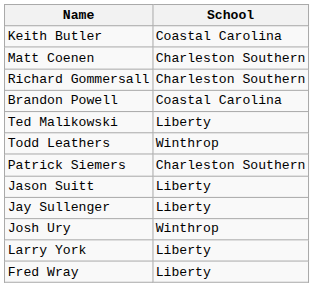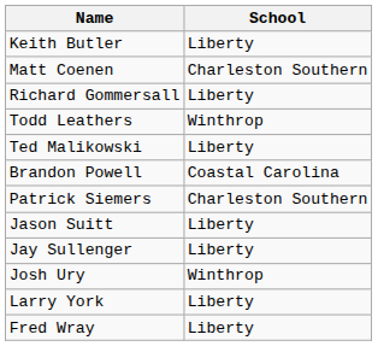 <table class=wikitable>
 <tr>
 <th>Name</th>
 <th>School</th>
 </tr>
 <tr>
 <td>Keith Butler</td>
-<td>Coastal Carolina</td>
+<td>Liberty</td>
 </tr>
 <tr>
 <td>Matt Coenen</td>
 <td>Charleston Southern</td>
 </tr>
 <tr>
 <td>Richard Gommersall</td>
-<td>Charleston Southern</td>
+<td>Liberty</td>
 </tr>
 <tr>
-<td>Brandon Powell</td>
-<td>Coastal Carolina</td>
+<td>Todd Leathers</td>
+<td>Winthrop</td>
 </tr>
 <tr>
 <td>Ted Malikowski</td>
 <td>Liberty</td>
 </tr>
 <tr>
-<td>Todd Leathers</td>
-<td>Winthrop</td>
+<td>Brandon Powell</td>
+<td>Coastal Carolina</td>
 </tr>
 <tr>
 <td>Patrick Siemers</td>
 <td>Charleston Southern</td>
 </tr>
 <tr>
 <td>Jason Suitt</td>
 <td>Liberty</td>
 </tr>
 <tr>
 <td>Jay Sullenger</td>
 <td>Liberty</td>
 </tr>
 <tr>
 <td>Josh Ury</td>
 <td>Winthrop</td>
 </tr>
 <tr>
 <td>Larry York</td>
 <td>Liberty</td>
 </tr>
 <tr>
 <td>Fred Wray</td>
 <td>Liberty</td>
 </tr>
 </table>
